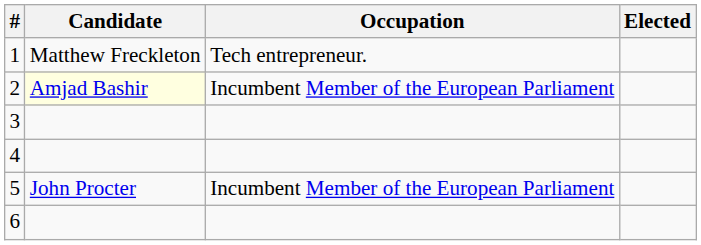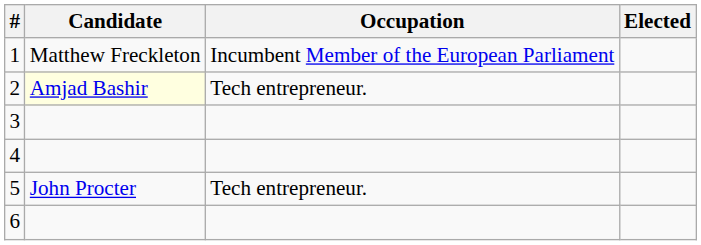 <table class="wikitable">
 <tr>
 <th>#</th>
 <th>Candidate</th>
 <th>Occupation</th>
 <th>Elected</th>
 </tr>
 <tr>
 <td>1</td>
 <td>Matthew Freckleton</td>
-<td>Tech entrepreneur.</td>
+<td>Incumbent <a href='#'>Member of the European Parliament</a></td>
 <td></td>
 </tr>
 <tr>
 <td>2</td>
 <td style="background: lightyellow;"><a href='#'>Amjad Bashir</a></td>
-<td>Incumbent <a href='#'>Member of the European Parliament</a></td>
+<td>Tech entrepreneur.</td>
 <td></td>
 </tr>
 <tr>
 <td>3</td>
 <td></td>
 <td></td>
 <td></td>
 </tr>
 <tr>
 <td>4</td>
 <td></td>
 <td></td>
 <td></td>
 </tr>
 <tr>
 <td>5</td>
 <td><a href='#'>John Procter</a></td>
-<td>Incumbent <a href='#'>Member of the European Parliament</a></td>
+<td>Tech entrepreneur.</td>
 <td></td>
 </tr>
 <tr>
 <td>6</td>
 <td></td>
 <td></td>
 <td></td>
 </tr>
 </table>
